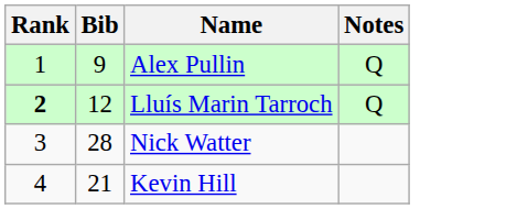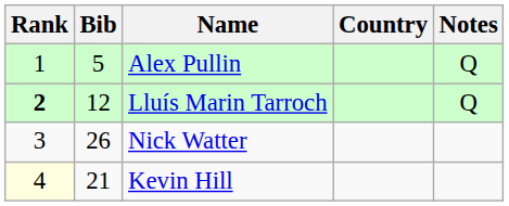 <table class="wikitable" style="text-align:center;">
 <tr>
 <th>Rank</th>
 <th>Bib</th>
 <th>Name</th>
+<th>Country</th>
 <th>Notes</th>
 </tr>
 <tr bgcolor=ccffcc>
 <td>1</td>
-<td>9</td>
+<td>5</td>
 <td align=left><a href='#'>Alex Pullin</a></td>
+<td align=left></td>
 <td>Q</td>
 </tr>
 <tr bgcolor=ccffcc>
 <td><strong>2</strong></td>
 <td>12</td>
 <td align=left><a href='#'>Lluís Marin Tarroch</a></td>
+<td align=left></td>
 <td>Q</td>
 </tr>
 <tr>
 <td>3</td>
-<td>28</td>
+<td>26</td>
 <td align=left><a href='#'>Nick Watter</a></td>
+<td align=left></td>
 <td></td>
 </tr>
 <tr>
-<td>4</td>
+<td style="background: lightyellow;">4</td>
 <td>21</td>
 <td align=left><a href='#'>Kevin Hill</a></td>
+<td align=left></td>
 <td></td>
 </tr>
 </table>
